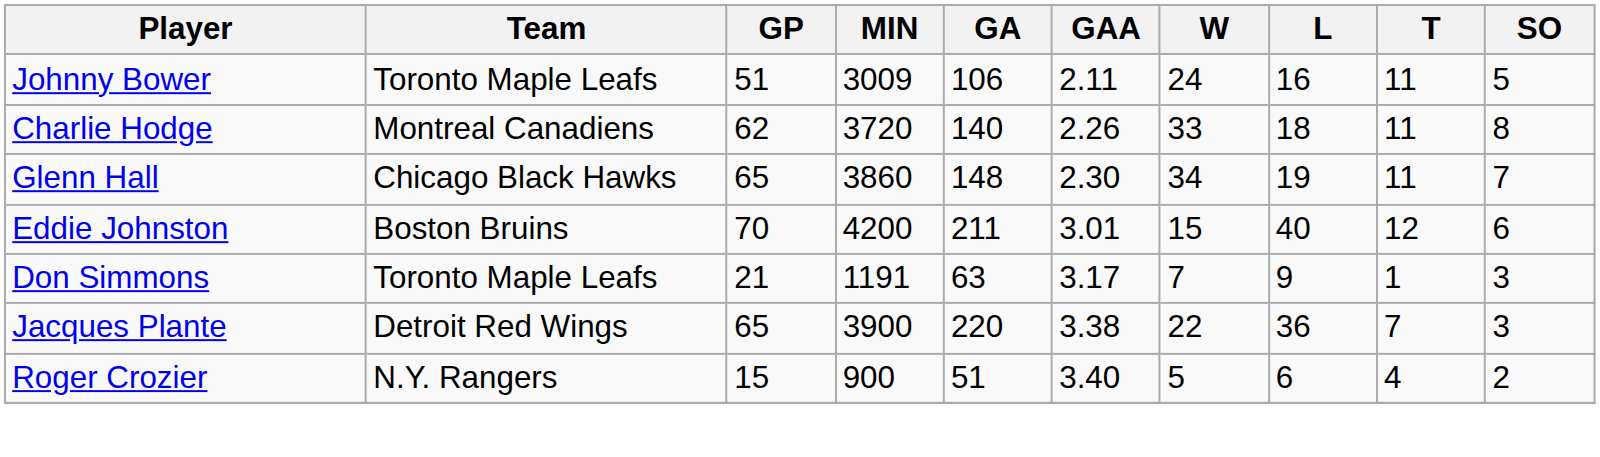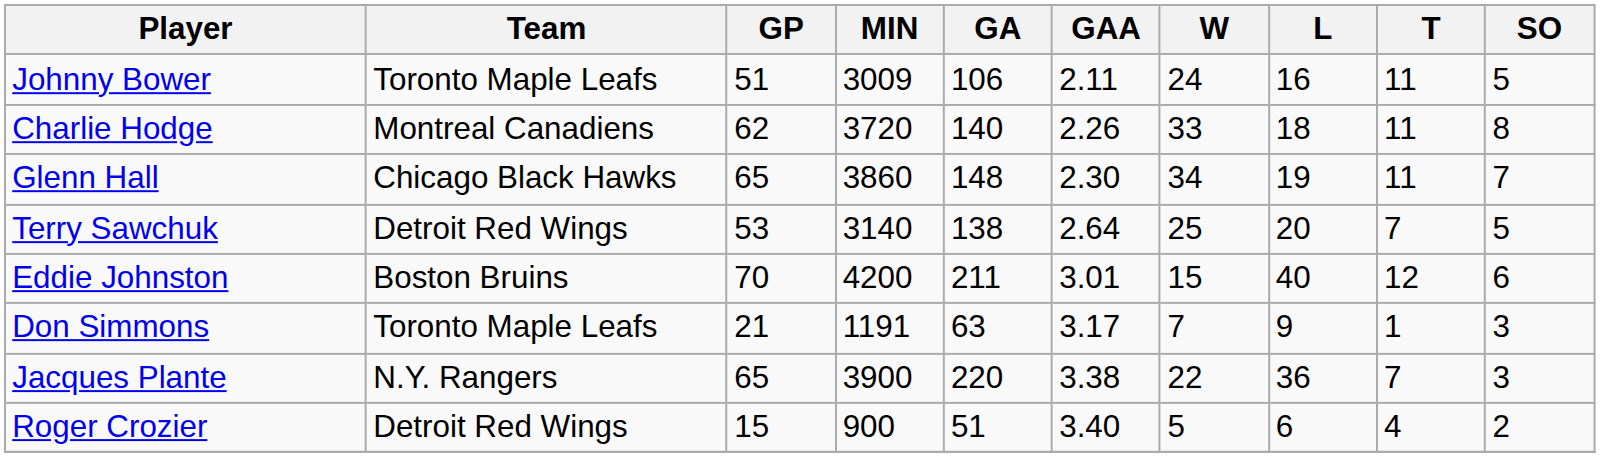 <table class="wikitable">
 <tr>
 <th bgcolor="#DDDDFF" width="20%">Player</th>
 <th bgcolor="#DDDDFF" width="20%">Team</th>
 <th bgcolor="#DDDDFF" width="6%">GP</th>
 <th bgcolor="#DDDDFF" width="6%">MIN</th>
 <th bgcolor="#DDDDFF" width="6%">GA</th>
 <th bgcolor="#DDDDFF" width="6%">GAA</th>
 <th bgcolor="#DDDDFF" width="6%">W</th>
 <th bgcolor="#DDDDFF" width="6%">L</th>
 <th bgcolor="#DDDDFF" width="6%">T</th>
 <th bgcolor="#DDDDFF" width="6%">SO</th>
 </tr>
 <tr>
 <td><a href='#'>Johnny Bower</a></td>
 <td>Toronto Maple Leafs</td>
 <td>51</td>
 <td>3009</td>
 <td>106</td>
 <td>2.11</td>
 <td>24</td>
 <td>16</td>
 <td>11</td>
 <td>5</td>
 </tr>
 <tr>
 <td><a href='#'>Charlie Hodge</a></td>
 <td>Montreal Canadiens</td>
 <td>62</td>
 <td>3720</td>
 <td>140</td>
 <td>2.26</td>
 <td>33</td>
 <td>18</td>
 <td>11</td>
 <td>8</td>
 </tr>
 <tr>
 <td><a href='#'>Glenn Hall</a></td>
 <td>Chicago Black Hawks</td>
 <td>65</td>
 <td>3860</td>
 <td>148</td>
 <td>2.30</td>
 <td>34</td>
 <td>19</td>
 <td>11</td>
 <td>7</td>
 </tr>
 <tr>
+<td><a href='#'>Terry Sawchuk</a></td>
+<td>Detroit Red Wings</td>
+<td>53</td>
+<td>3140</td>
+<td>138</td>
+<td>2.64</td>
+<td>25</td>
+<td>20</td>
+<td>7</td>
+<td>5</td>
+</tr>
+<tr>
 <td><a href='#'>Eddie Johnston</a></td>
 <td>Boston Bruins</td>
 <td>70</td>
 <td>4200</td>
 <td>211</td>
 <td>3.01</td>
 <td>15</td>
 <td>40</td>
 <td>12</td>
 <td>6</td>
 </tr>
 <tr>
 <td><a href='#'>Don Simmons</a></td>
 <td>Toronto Maple Leafs</td>
 <td>21</td>
 <td>1191</td>
 <td>63</td>
 <td>3.17</td>
 <td>7</td>
 <td>9</td>
 <td>1</td>
 <td>3</td>
 </tr>
 <tr>
 <td><a href='#'>Jacques Plante</a></td>
-<td>Detroit Red Wings</td>
+<td>N.Y. Rangers</td>
 <td>65</td>
 <td>3900</td>
 <td>220</td>
 <td>3.38</td>
 <td>22</td>
 <td>36</td>
 <td>7</td>
 <td>3</td>
 </tr>
 <tr>
 <td><a href='#'>Roger Crozier</a></td>
-<td>N.Y. Rangers</td>
+<td>Detroit Red Wings</td>
 <td>15</td>
 <td>900</td>
 <td>51</td>
 <td>3.40</td>
 <td>5</td>
 <td>6</td>
 <td>4</td>
 <td>2</td>
 </tr>
 <tr>
 </tr>
 </table>
